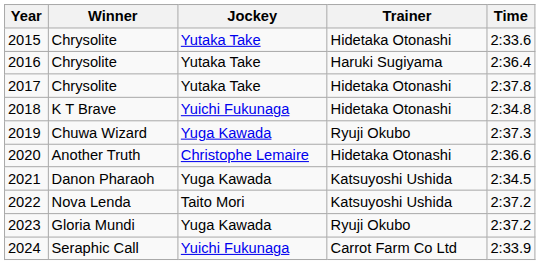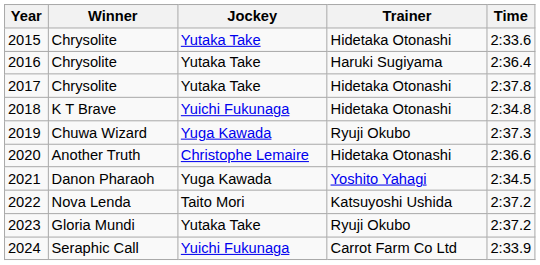 <table class="wikitable sortable" style="font-size:90%">
 <tr>
 <th width="36px">Year<br></th>
 <th width="120px">Winner<br></th>
 <th width="140px">Jockey<br></th>
 <th width="150px">Trainer<br></th>
 <th>Time<br></th>
 </tr>
 <tr>
 <td>2015</td>
 <td>Chrysolite</td>
 <td><a href='#'>Yutaka Take</a></td>
 <td>Hidetaka Otonashi</td>
 <td>2:33.6</td>
 </tr>
 <tr>
 <td>2016</td>
 <td>Chrysolite</td>
 <td>Yutaka Take</td>
 <td>Haruki Sugiyama</td>
 <td>2:36.4</td>
 </tr>
 <tr>
 <td>2017</td>
 <td>Chrysolite</td>
 <td>Yutaka Take</td>
 <td>Hidetaka Otonashi</td>
 <td>2:37.8</td>
 </tr>
 <tr>
 <td>2018</td>
 <td>K T Brave</td>
 <td><a href='#'>Yuichi Fukunaga</a></td>
 <td>Hidetaka Otonashi</td>
 <td>2:34.8</td>
 </tr>
 <tr>
 <td>2019</td>
 <td>Chuwa Wizard</td>
 <td><a href='#'>Yuga Kawada</a></td>
 <td>Ryuji Okubo</td>
 <td>2:37.3</td>
 </tr>
 <tr>
 <td>2020</td>
 <td>Another Truth</td>
 <td><a href='#'>Christophe Lemaire</a></td>
 <td>Hidetaka Otonashi</td>
 <td>2:36.6</td>
 </tr>
 <tr>
 <td>2021</td>
 <td>Danon Pharaoh</td>
 <td>Yuga Kawada</td>
-<td>Katsuyoshi Ushida</td>
+<td><a href='#'>Yoshito Yahagi</a></td>
 <td>2:34.5</td>
 </tr>
 <tr>
 <td>2022</td>
 <td>Nova Lenda</td>
 <td>Taito Mori</td>
 <td>Katsuyoshi Ushida</td>
 <td>2:37.2</td>
 </tr>
 <tr>
 <td>2023</td>
 <td>Gloria Mundi</td>
-<td>Yuga Kawada</td>
+<td>Yutaka Take</td>
 <td>Ryuji Okubo</td>
 <td>2:37.2</td>
 </tr>
 <tr>
 <td>2024</td>
 <td>Seraphic Call</td>
 <td><a href='#'>Yuichi Fukunaga</a></td>
 <td>Carrot Farm Co Ltd</td>
 <td>2:33.9</td>
 </tr>
 </table>
